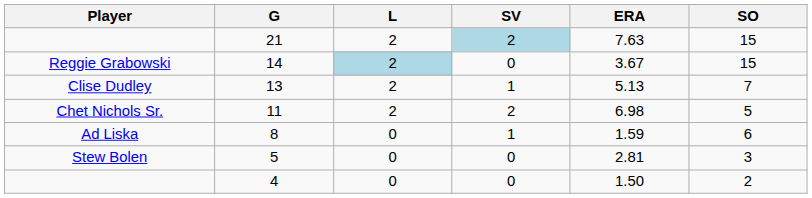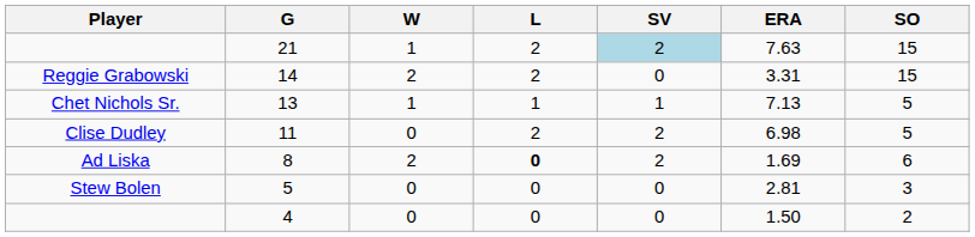 <table class="wikitable sortable">
 <tr>
 <th bgcolor="#DDDDFF" width="16%">Player</th>
 <th bgcolor="#DDDDFF" width="9%">G</th>
+<th bgcolor="#DDDDFF" width="9%">W</th>
 <th bgcolor="#DDDDFF" width="9%">L</th>
 <th bgcolor="#DDDDFF" width="9%">SV</th>
 <th bgcolor="#DDDDFF" width="9%">ERA</th>
 <th bgcolor="#DDDDFF" width="9%">SO</th>
 </tr>
 <tr align="center">
 <td></td>
 <td>21</td>
+<td>1</td>
 <td>2</td>
 <td style="background: lightblue;">2</td>
 <td>7.63</td>
 <td>15</td>
 </tr>
 <tr align="center">
 <td><a href='#'>Reggie Grabowski</a></td>
 <td>14</td>
-<td style="background: lightblue;">2</td>
+<td>2</td>
+<td>2</td>
 <td>0</td>
-<td>3.67</td>
+<td>3.31</td>
 <td>15</td>
 </tr>
 <tr align="center">
-<td><a href='#'>Clise Dudley</a></td>
+<td><a href='#'>Chet Nichols Sr.</a></td>
 <td>13</td>
-<td>2</td>
 <td>1</td>
-<td>5.13</td>
-<td>7</td>
+<td>1</td>
+<td>1</td>
+<td>7.13</td>
+<td>5</td>
 </tr>
 <tr align="center">
-<td><a href='#'>Chet Nichols Sr.</a></td>
+<td><a href='#'>Clise Dudley</a></td>
 <td>11</td>
+<td>0</td>
 <td>2</td>
 <td>2</td>
 <td>6.98</td>
 <td>5</td>
 </tr>
 <tr align="center">
 <td><a href='#'>Ad Liska</a></td>
 <td>8</td>
-<td>0</td>
-<td>1</td>
-<td>1.59</td>
+<td>2</td>
+<td><strong>0</strong></td>
+<td>2</td>
+<td>1.69</td>
 <td>6</td>
 </tr>
 <tr align="center">
 <td><a href='#'>Stew Bolen</a></td>
 <td>5</td>
+<td>0</td>
 <td>0</td>
 <td>0</td>
 <td>2.81</td>
 <td>3</td>
 </tr>
 <tr align="center">
 <td></td>
 <td>4</td>
 <td>0</td>
 <td>0</td>
+<td>0</td>
 <td>1.50</td>
 <td>2</td>
 </tr>
 </table>
